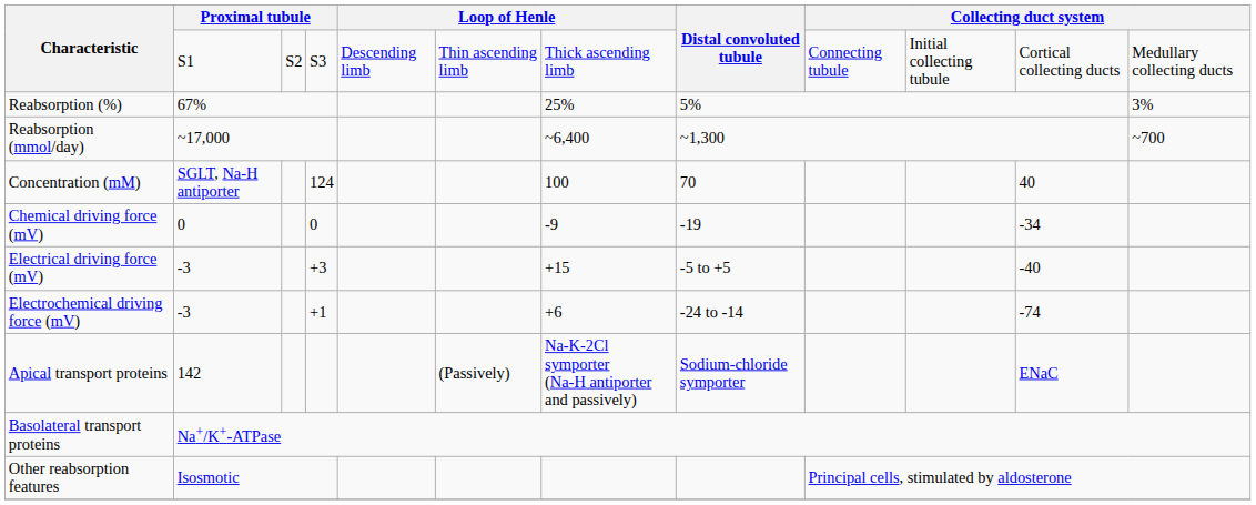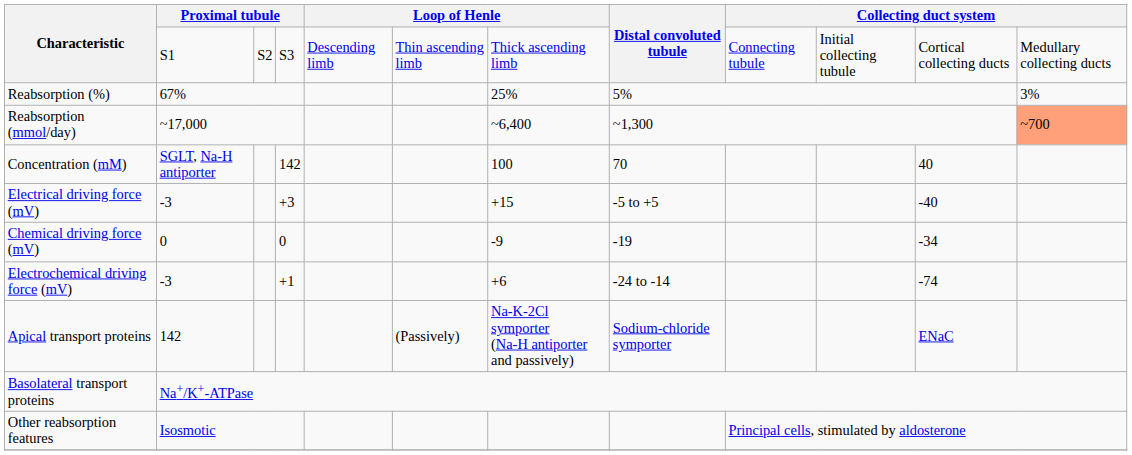 <table Class="wikitable">
 <tr>
 <th rowspan=2>Characteristic</th>
 <th colspan=3><a href='#'>Proximal tubule</a></th>
 <th colspan=3><a href='#'>Loop of Henle</a></th>
 <th rowspan=2><a href='#'>Distal convoluted tubule</a></th>
 <th colspan=4><a href='#'>Collecting duct system</a></th>
 </tr>
 <tr>
 <td>S1</td>
 <td>S2</td>
 <td>S3</td>
 <td><a href='#'>Descending limb</a></td>
 <td><a href='#'>Thin ascending limb</a></td>
 <td><a href='#'>Thick ascending limb</a></td>
 <td><a href='#'>Connecting tubule</a></td>
 <td>Initial collecting tubule</td>
 <td>Cortical collecting ducts</td>
 <td>Medullary collecting ducts</td>
 </tr>
 <tr>
 <td>Reabsorption (%)</td>
 <td colspan="3">67%</td>
 <td></td>
 <td></td>
 <td>25%</td>
 <td colspan=4>5%</td>
 <td>3%</td>
 </tr>
 <tr>
 <td>Reabsorption (<a href='#'>mmol</a>/day)</td>
 <td colspan="3">~17,000</td>
 <td></td>
 <td></td>
 <td>~6,400</td>
 <td colspan=4>~1,300</td>
-<td>~700</td>
+<td style="background: lightsalmon;">~700</td>
 </tr>
 <tr>
 <td>Concentration (<a href='#'>mM</a>)</td>
 <td><a href='#'>SGLT</a>, <a href='#'>Na-H antiporter</a></td>
 <td></td>
-<td>124</td>
+<td>142</td>
 <td></td>
 <td></td>
 <td>100</td>
 <td>70</td>
 <td></td>
 <td></td>
 <td>40</td>
+<td></td>
+</tr>
+<tr>
+<td><a href='#'>Electrical driving force</a> (<a href='#'>mV</a>)</td>
+<td>-3</td>
+<td></td>
+<td>+3</td>
+<td></td>
+<td></td>
+<td>+15</td>
+<td>-5 to +5</td>
+<td></td>
+<td></td>
+<td>-40</td>
 <td></td>
 </tr>
 <tr>
 <td><a href='#'>Chemical driving force</a> (<a href='#'>mV</a>)</td>
 <td>0</td>
 <td></td>
 <td>0</td>
 <td></td>
 <td></td>
 <td>-9</td>
 <td>-19</td>
 <td></td>
 <td></td>
 <td>-34</td>
-<td></td>
-</tr>
-<tr>
-<td><a href='#'>Electrical driving force</a> (<a href='#'>mV</a>)</td>
-<td>-3</td>
-<td></td>
-<td>+3</td>
-<td></td>
-<td></td>
-<td>+15</td>
-<td>-5 to +5</td>
-<td></td>
-<td></td>
-<td>-40</td>
 <td></td>
 </tr>
 <tr>
 <td><a href='#'>Electrochemical driving force</a> (<a href='#'>mV</a>)</td>
 <td>-3</td>
 <td></td>
 <td>+1</td>
 <td></td>
 <td></td>
 <td>+6</td>
 <td>-24 to -14</td>
 <td></td>
 <td></td>
 <td>-74</td>
 <td></td>
 </tr>
 <tr>
 <td><a href='#'>Apical</a> transport proteins</td>
 <td>142</td>
 <td></td>
 <td></td>
 <td></td>
 <td>(Passively)</td>
 <td><a href='#'>Na-K-2Cl symporter</a> <br> (<a href='#'>Na-H antiporter</a> and passively)</td>
 <td><a href='#'>Sodium-chloride symporter</a></td>
 <td></td>
 <td></td>
 <td><a href='#'>ENaC</a></td>
 <td></td>
 </tr>
 <tr>
 <td><a href='#'>Basolateral</a> transport proteins</td>
 <td colspan=11><a href='#'>Na<sup>+</sup>/K<sup>+</sup>-ATPase</a></td>
 </tr>
 <tr>
 <td>Other reabsorption features</td>
 <td colspan=3><a href='#'>Isosmotic</a></td>
 <td></td>
 <td></td>
 <td></td>
 <td></td>
 <td colspan=4><a href='#'>Principal cells</a>, stimulated by <a href='#'>aldosterone</a></td>
 </tr>
 <tr>
 </tr>
 </table>
